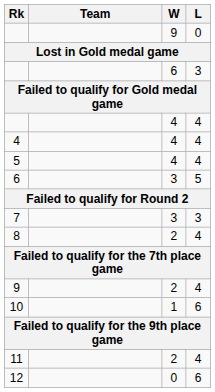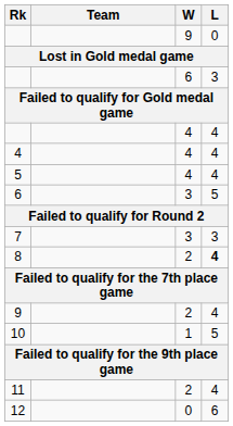 <table class=wikitable style=text-align:center>
 <tr>
 <th width=25>Rk</th>
 <th width=170>Team</th>
 <th width=25>W</th>
 <th width=25>L</th>
 </tr>
 <tr>
 <td></td>
 <td align=left></td>
 <td>9</td>
 <td>0</td>
 </tr>
 <tr>
 <th colspan="6">Lost in Gold medal game</th>
 </tr>
 <tr>
 <td></td>
 <td align=left></td>
 <td>6</td>
 <td>3</td>
 </tr>
 <tr>
 <th colspan="6">Failed to qualify for Gold medal game</th>
 </tr>
 <tr>
 <td></td>
 <td align=left></td>
 <td>4</td>
 <td>4</td>
 </tr>
 <tr>
 <td>4</td>
 <td align=left></td>
 <td>4</td>
 <td>4</td>
 </tr>
 <tr>
 <td>5</td>
 <td align=left></td>
 <td>4</td>
 <td>4</td>
 </tr>
 <tr>
 <td>6</td>
 <td align=left></td>
 <td>3</td>
 <td>5</td>
 </tr>
 <tr>
 <th colspan="6">Failed to qualify for Round 2</th>
 </tr>
 <tr>
 <td>7</td>
 <td align=left></td>
 <td>3</td>
 <td>3</td>
 </tr>
 <tr>
 <td>8</td>
 <td align=left></td>
 <td>2</td>
-<td>4</td>
+<td><strong>4</strong></td>
 </tr>
 <tr>
 <th colspan="6">Failed to qualify for the 7th place game</th>
 </tr>
 <tr>
 <td>9</td>
 <td align=left></td>
 <td>2</td>
 <td>4</td>
 </tr>
 <tr>
 <td>10</td>
 <td align=left></td>
 <td>1</td>
-<td>6</td>
+<td>5</td>
 </tr>
 <tr>
 <th colspan="6">Failed to qualify for the 9th place game</th>
 </tr>
 <tr>
 <td>11</td>
 <td align=left></td>
 <td>2</td>
 <td>4</td>
 </tr>
 <tr>
 <td>12</td>
 <td align=left></td>
 <td>0</td>
 <td>6</td>
 </tr>
 </table>
